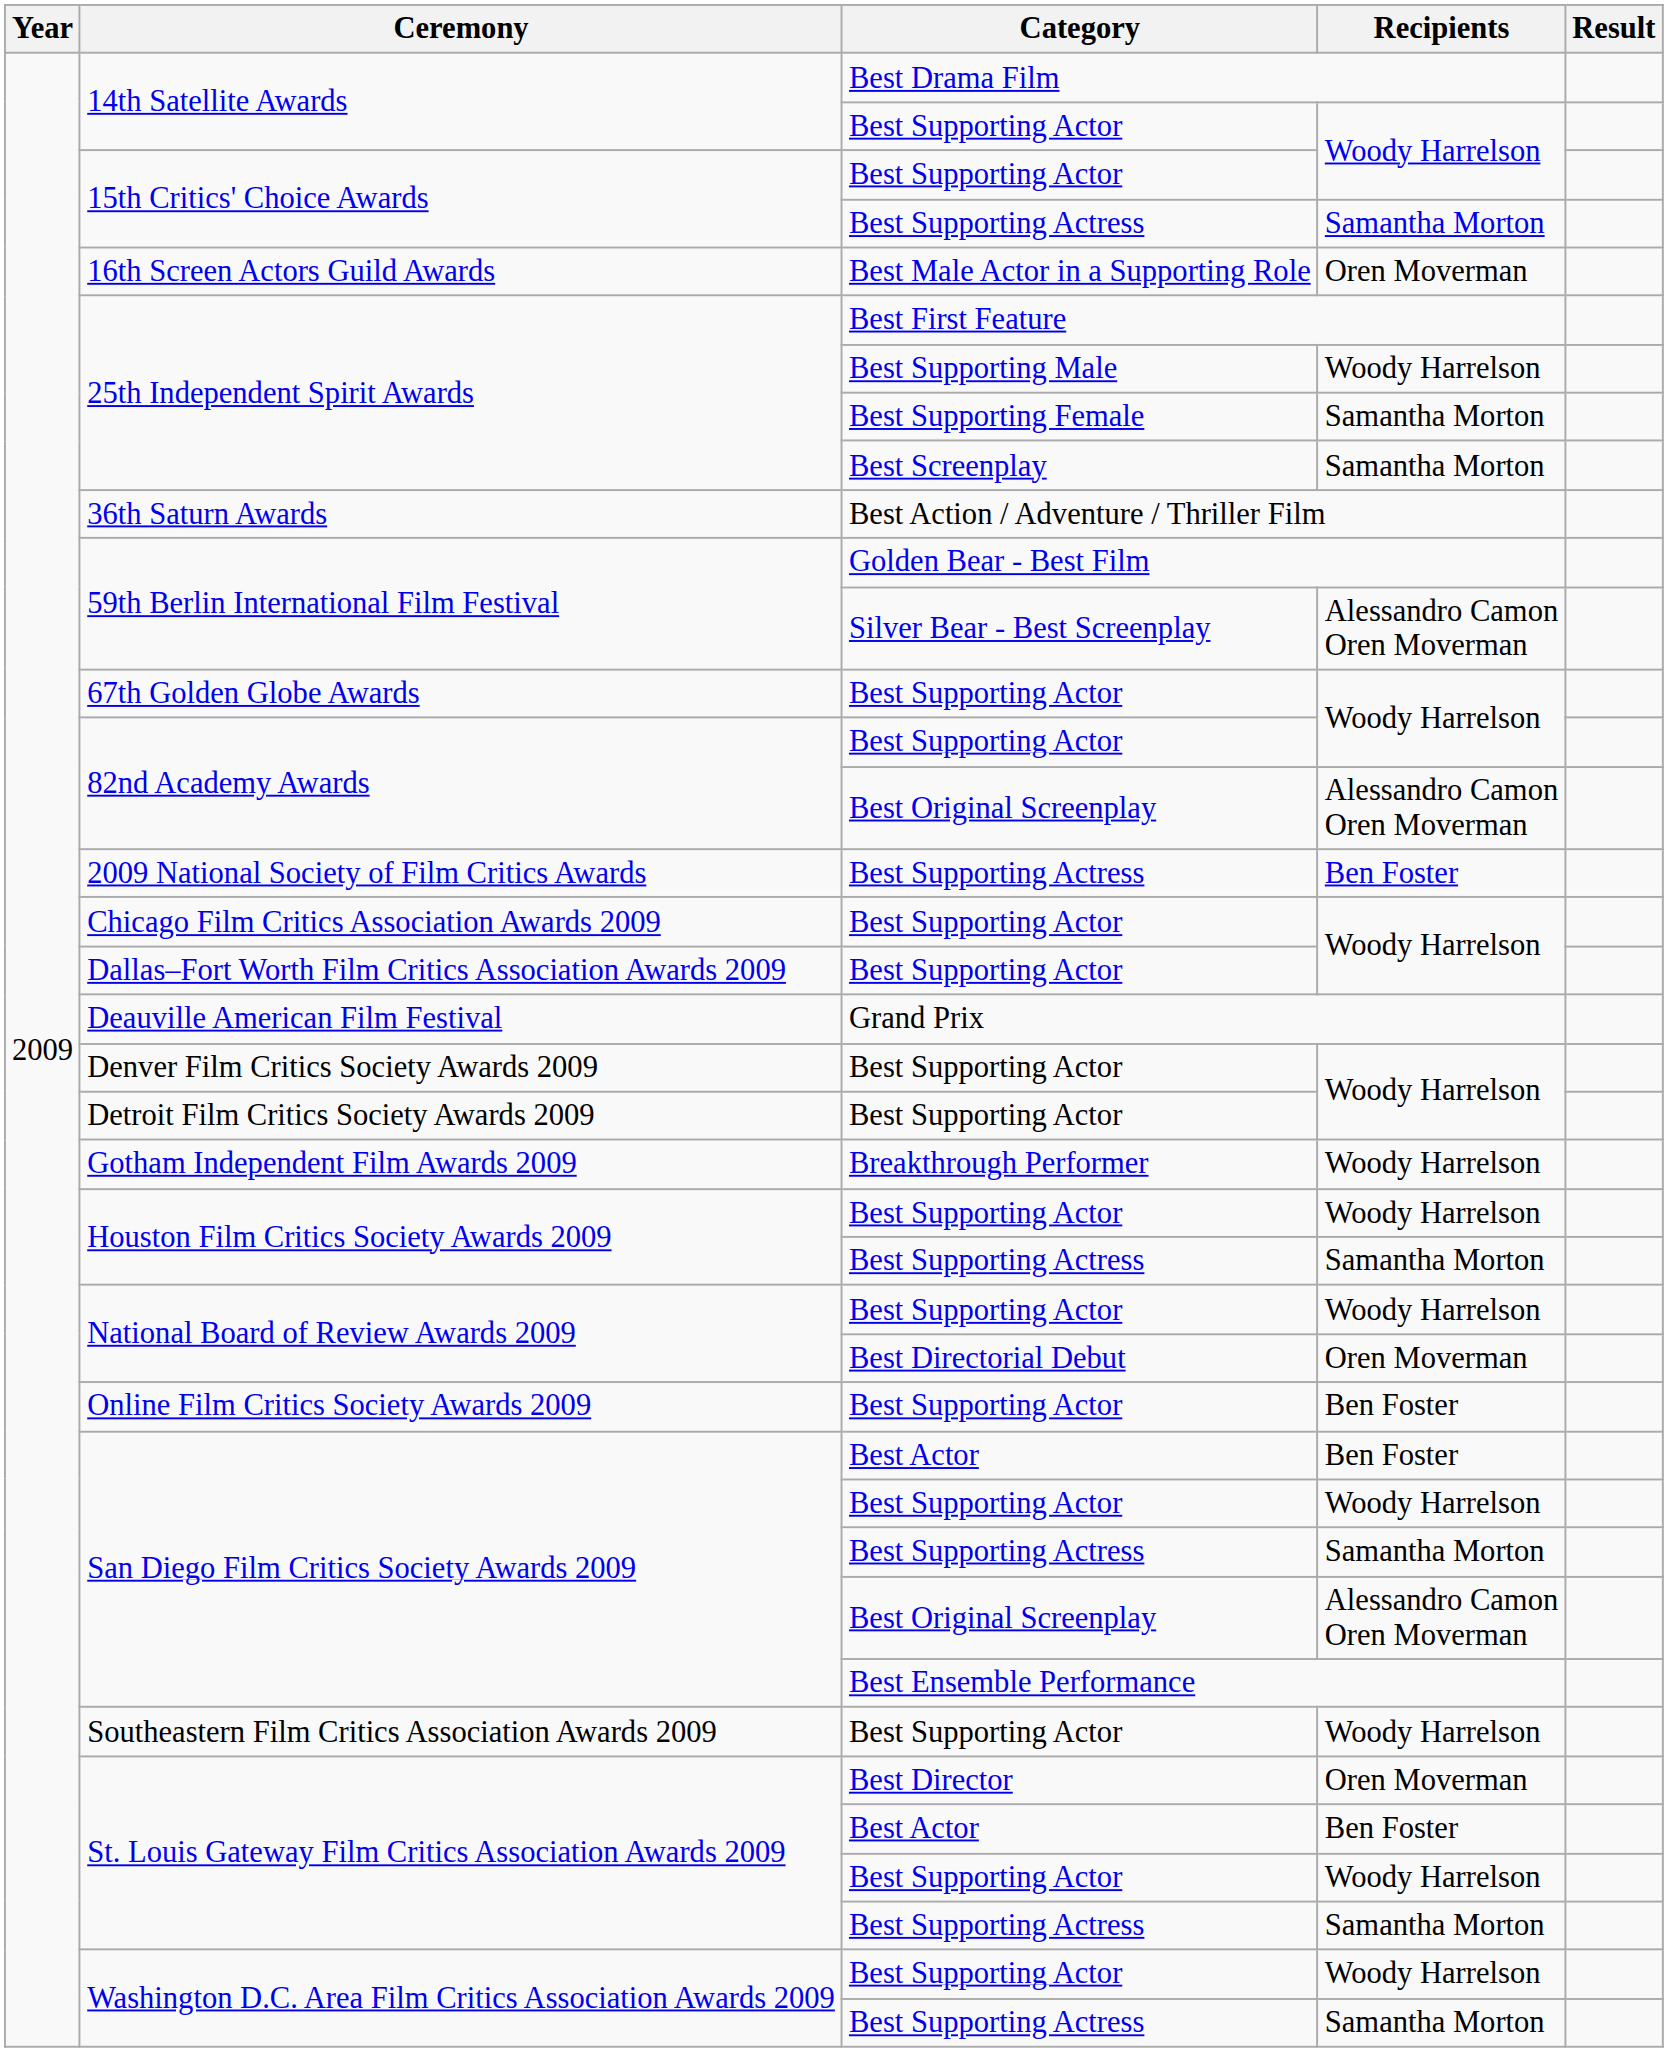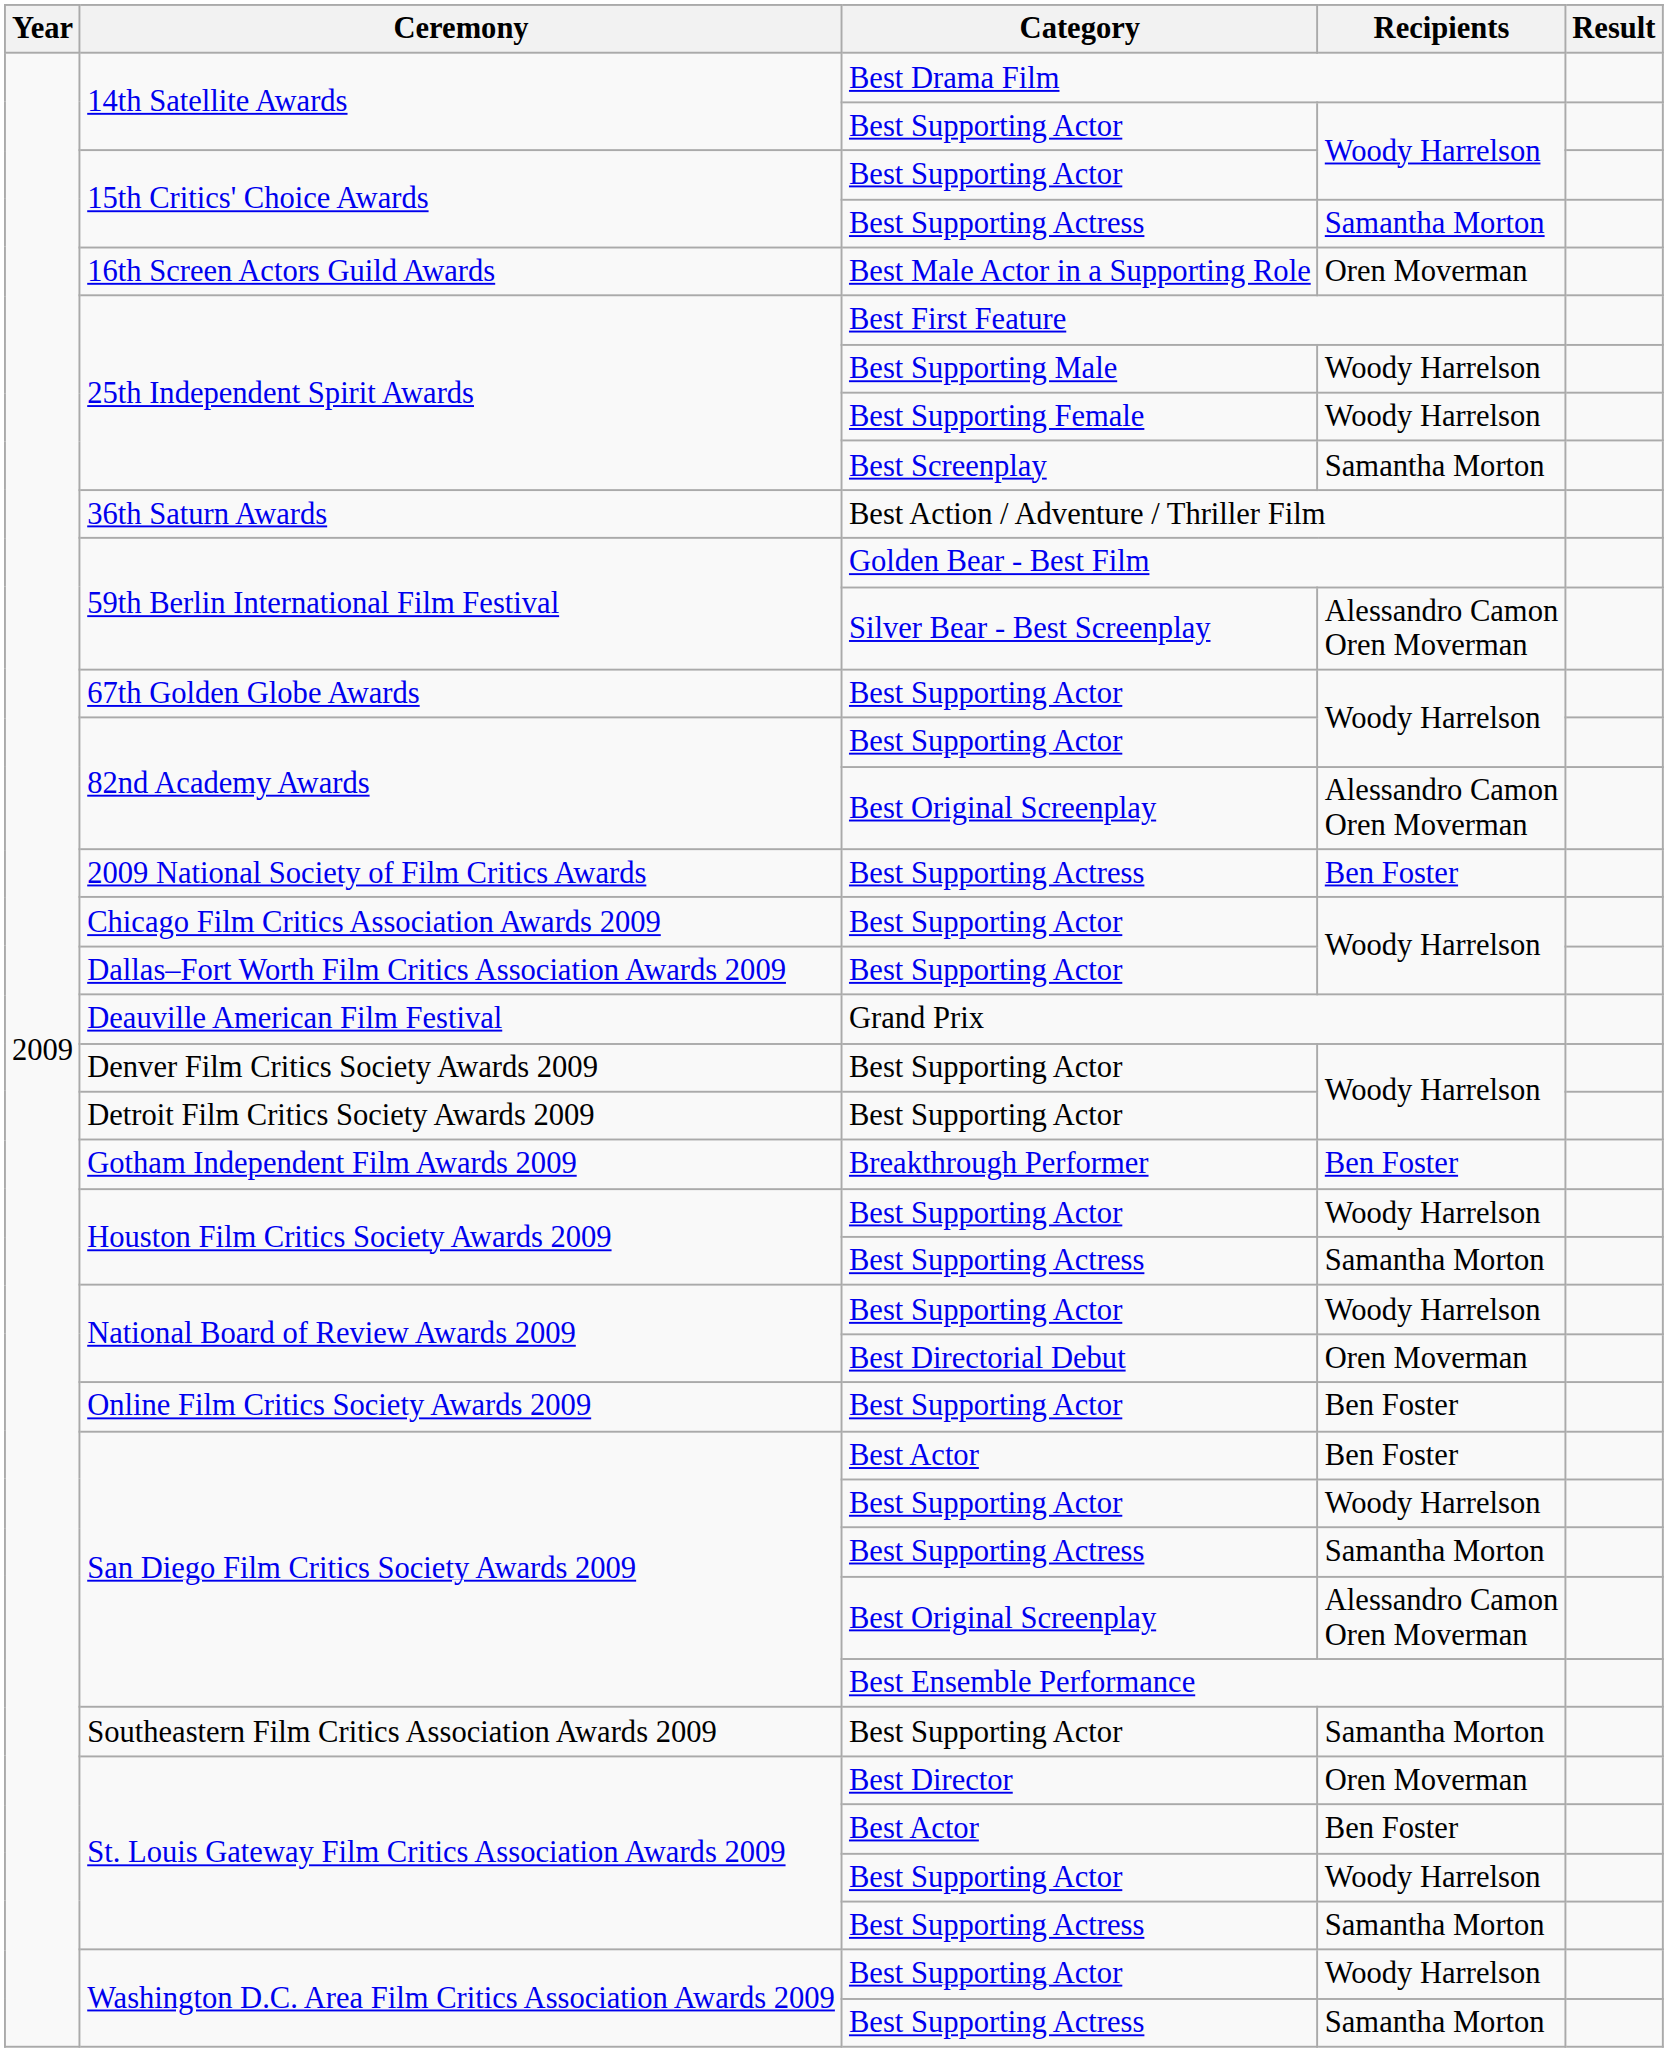 <table class="wikitable sortable">
 <tr>
 <th align="left">Year</th>
 <th align="left">Ceremony</th>
 <th align="left">Category</th>
 <th align="left">Recipients</th>
 <th align="left">Result</th>
 </tr>
 <tr>
 <td rowspan="39">2009</td>
 <td rowspan="2"><a href='#'>14th Satellite Awards</a></td>
 <td colspan="2"><a href='#'>Best Drama Film</a></td>
 <td></td>
 </tr>
 <tr>
 <td><a href='#'>Best Supporting Actor</a></td>
 <td rowspan="2"><a href='#'>Woody Harrelson</a></td>
 <td></td>
 </tr>
 <tr>
 <td rowspan="2"><a href='#'>15th Critics' Choice Awards</a></td>
 <td><a href='#'>Best Supporting Actor</a></td>
 <td></td>
 </tr>
 <tr>
 <td><a href='#'>Best Supporting Actress</a></td>
 <td><a href='#'>Samantha Morton</a></td>
 <td></td>
 </tr>
 <tr>
 <td><a href='#'>16th Screen Actors Guild Awards</a></td>
 <td><a href='#'>Best Male Actor in a Supporting Role</a></td>
 <td>Oren Moverman</td>
 <td></td>
 </tr>
 <tr>
 <td rowspan="4"><a href='#'>25th Independent Spirit Awards</a></td>
 <td colspan="2"><a href='#'>Best First Feature</a></td>
 <td></td>
 </tr>
 <tr>
 <td><a href='#'>Best Supporting Male</a></td>
 <td>Woody Harrelson</td>
 <td></td>
 </tr>
 <tr>
 <td><a href='#'>Best Supporting Female</a></td>
-<td>Samantha Morton</td>
+<td>Woody Harrelson</td>
 <td></td>
 </tr>
 <tr>
 <td><a href='#'>Best Screenplay</a></td>
 <td>Samantha Morton</td>
 <td></td>
 </tr>
 <tr>
 <td><a href='#'>36th Saturn Awards</a></td>
 <td colspan="2">Best Action / Adventure / Thriller Film</td>
 <td></td>
 </tr>
 <tr>
 <td rowspan="2"><a href='#'>59th Berlin International Film Festival</a></td>
 <td colspan="2"><a href='#'>Golden Bear - Best Film</a></td>
 <td></td>
 </tr>
 <tr>
 <td><a href='#'>Silver Bear - Best Screenplay</a></td>
 <td>Alessandro Camon<br>Oren Moverman</td>
 <td></td>
 </tr>
 <tr>
 <td><a href='#'>67th Golden Globe Awards</a></td>
 <td><a href='#'>Best Supporting Actor</a></td>
 <td rowspan="2">Woody Harrelson</td>
 <td></td>
 </tr>
 <tr>
 <td rowspan="2"><a href='#'>82nd Academy Awards</a></td>
 <td><a href='#'>Best Supporting Actor</a></td>
 <td></td>
 </tr>
 <tr>
 <td><a href='#'>Best Original Screenplay</a></td>
 <td>Alessandro Camon<br>Oren Moverman</td>
 <td></td>
 </tr>
 <tr>
 <td><a href='#'>2009 National Society of Film Critics Awards</a></td>
 <td><a href='#'>Best Supporting Actress</a></td>
 <td><a href='#'>Ben Foster</a></td>
 <td></td>
 </tr>
 <tr>
 <td><a href='#'>Chicago Film Critics Association Awards 2009</a></td>
 <td><a href='#'>Best Supporting Actor</a></td>
 <td rowspan="2">Woody Harrelson</td>
 <td></td>
 </tr>
 <tr>
 <td><a href='#'>Dallas–Fort Worth Film Critics Association Awards 2009</a></td>
 <td><a href='#'>Best Supporting Actor</a></td>
 <td></td>
 </tr>
 <tr>
 <td><a href='#'>Deauville American Film Festival</a></td>
 <td colspan="2">Grand Prix</td>
 <td></td>
 </tr>
 <tr>
 <td>Denver Film Critics Society Awards 2009</td>
 <td>Best Supporting Actor</td>
 <td rowspan="2">Woody Harrelson</td>
 <td></td>
 </tr>
 <tr>
 <td>Detroit Film Critics Society Awards 2009</td>
 <td>Best Supporting Actor</td>
 <td></td>
 </tr>
 <tr>
 <td><a href='#'>Gotham Independent Film Awards 2009</a></td>
 <td><a href='#'>Breakthrough Performer</a></td>
-<td>Woody Harrelson</td>
+<td><a href='#'>Ben Foster</a></td>
 <td></td>
 </tr>
 <tr>
 <td rowspan="2"><a href='#'>Houston Film Critics Society Awards 2009</a></td>
 <td><a href='#'>Best Supporting Actor</a></td>
 <td>Woody Harrelson</td>
 <td></td>
 </tr>
 <tr>
 <td><a href='#'>Best Supporting Actress</a></td>
 <td>Samantha Morton</td>
 <td></td>
 </tr>
 <tr>
 <td rowspan="2"><a href='#'>National Board of Review Awards 2009</a></td>
 <td><a href='#'>Best Supporting Actor</a></td>
 <td>Woody Harrelson</td>
 <td></td>
 </tr>
 <tr>
 <td><a href='#'>Best Directorial Debut</a></td>
 <td>Oren Moverman</td>
 <td></td>
 </tr>
 <tr>
 <td><a href='#'>Online Film Critics Society Awards 2009</a></td>
 <td><a href='#'>Best Supporting Actor</a></td>
 <td>Ben Foster</td>
 <td></td>
 </tr>
 <tr>
 <td rowspan="5"><a href='#'>San Diego Film Critics Society Awards 2009</a></td>
 <td><a href='#'>Best Actor</a></td>
 <td>Ben Foster</td>
 <td></td>
 </tr>
 <tr>
 <td><a href='#'>Best Supporting Actor</a></td>
 <td>Woody Harrelson</td>
 <td></td>
 </tr>
 <tr>
 <td><a href='#'>Best Supporting Actress</a></td>
 <td>Samantha Morton</td>
 <td></td>
 </tr>
 <tr>
 <td><a href='#'>Best Original Screenplay</a></td>
 <td>Alessandro Camon<br>Oren Moverman</td>
 <td></td>
 </tr>
 <tr>
 <td colspan="2"><a href='#'>Best Ensemble Performance</a></td>
 <td></td>
 </tr>
 <tr>
 <td>Southeastern Film Critics Association Awards 2009</td>
 <td>Best Supporting Actor</td>
-<td>Woody Harrelson</td>
+<td>Samantha Morton</td>
 <td></td>
 </tr>
 <tr>
 <td rowspan="4"><a href='#'>St. Louis Gateway Film Critics Association Awards 2009</a></td>
 <td><a href='#'>Best Director</a></td>
 <td>Oren Moverman</td>
 <td></td>
 </tr>
 <tr>
 <td><a href='#'>Best Actor</a></td>
 <td>Ben Foster</td>
 <td></td>
 </tr>
 <tr>
 <td><a href='#'>Best Supporting Actor</a></td>
 <td>Woody Harrelson</td>
 <td></td>
 </tr>
 <tr>
 <td><a href='#'>Best Supporting Actress</a></td>
 <td>Samantha Morton</td>
 <td></td>
 </tr>
 <tr>
 <td rowspan="2"><a href='#'>Washington D.C. Area Film Critics Association Awards 2009</a></td>
 <td><a href='#'>Best Supporting Actor</a></td>
 <td>Woody Harrelson</td>
 <td></td>
 </tr>
 <tr>
 <td><a href='#'>Best Supporting Actress</a></td>
 <td>Samantha Morton</td>
 <td></td>
 </tr>
 </table>
